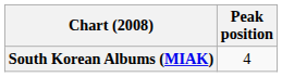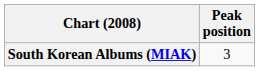 <table class="wikitable plainrowheaders">
 <tr>
 <th>Chart (2008)</th>
 <th>Peak<br>position</th>
 </tr>
 <tr>
 <th scope="row">South Korean Albums (<a href='#'>MIAK</a>)</th>
-<td style="text-align:center;">4</td>
+<td style="text-align:center;">3</td>
 </tr>
 </table>
